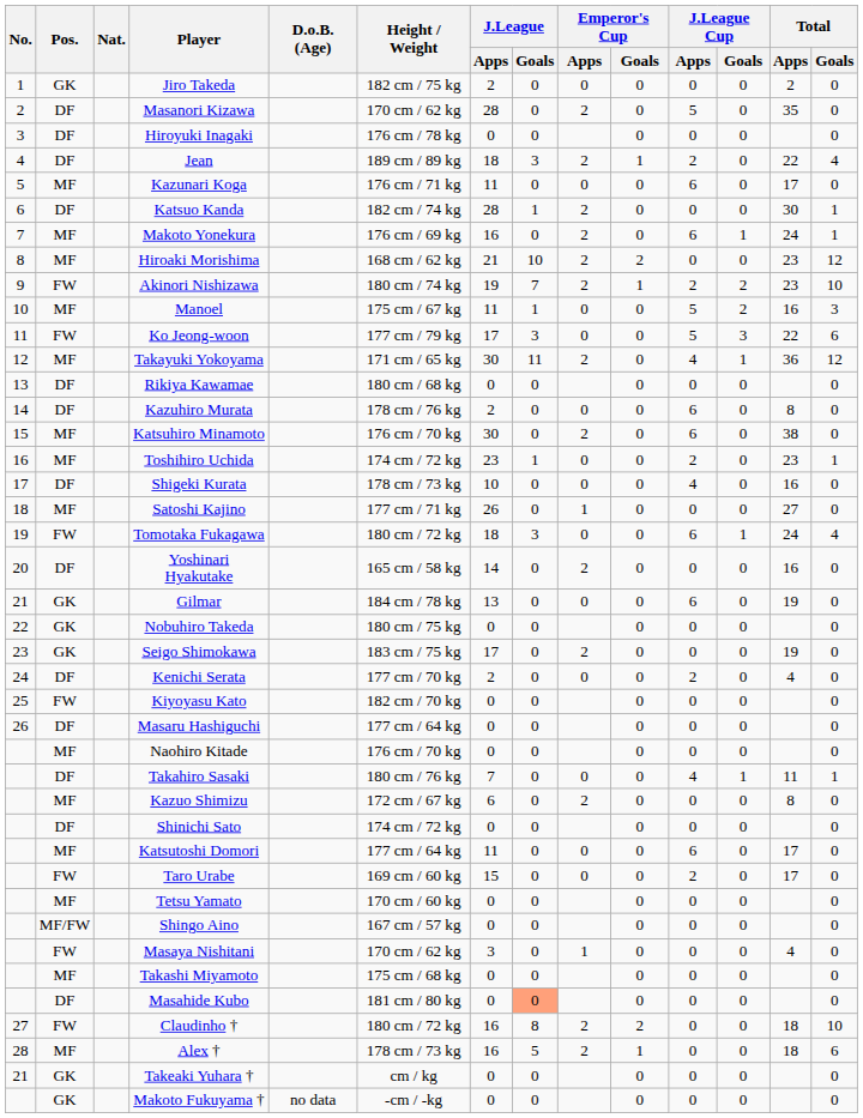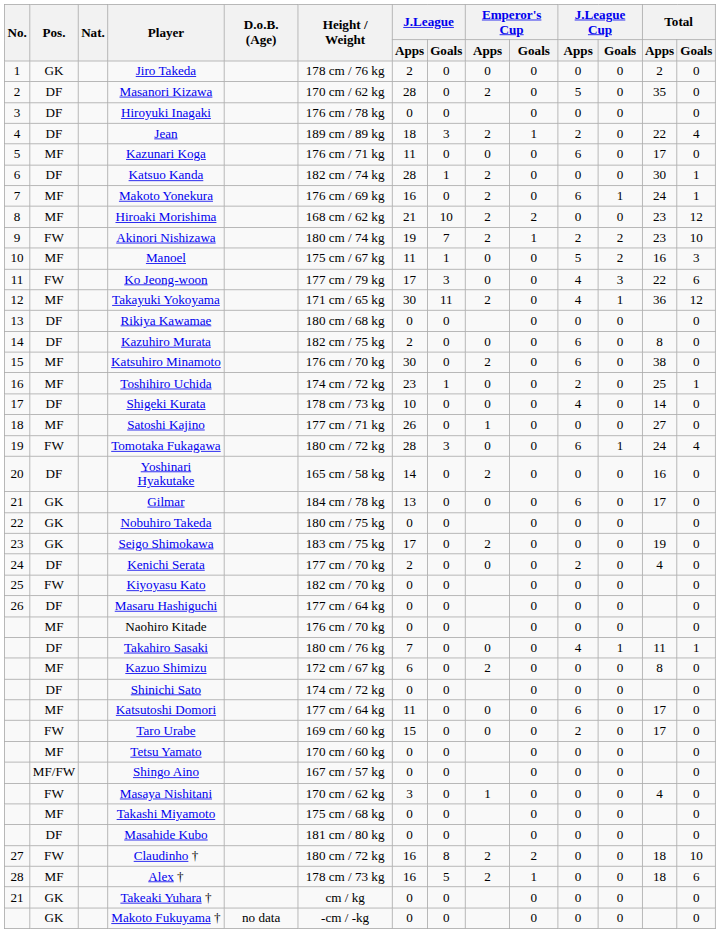 <table class="wikitable" style="text-align:center;">
 <tr>
 <th rowspan="2">No.</th>
 <th rowspan="2">Pos.</th>
 <th rowspan="2">Nat.</th>
 <th rowspan="2">Player</th>
 <th rowspan="2">D.o.B. (Age)</th>
 <th rowspan="2">Height / Weight</th>
 <th colspan="2"><a href='#'>J.League</a></th>
 <th colspan="2"><a href='#'>Emperor's Cup</a></th>
 <th colspan="2"><a href='#'>J.League Cup</a></th>
 <th colspan="2">Total</th>
 </tr>
 <tr>
 <th>Apps</th>
 <th>Goals</th>
 <th>Apps</th>
 <th>Goals</th>
 <th>Apps</th>
 <th>Goals</th>
 <th>Apps</th>
 <th>Goals</th>
 </tr>
 <tr>
 <td>1</td>
 <td>GK</td>
 <td></td>
 <td><a href='#'>Jiro Takeda</a></td>
 <td></td>
-<td>182 cm / 75 kg</td>
+<td>178 cm / 76 kg</td>
 <td>2</td>
 <td>0</td>
 <td>0</td>
 <td>0</td>
 <td>0</td>
 <td>0</td>
 <td>2</td>
 <td>0</td>
 </tr>
 <tr>
 <td>2</td>
 <td>DF</td>
 <td></td>
 <td><a href='#'>Masanori Kizawa</a></td>
 <td></td>
 <td>170 cm / 62 kg</td>
 <td>28</td>
 <td>0</td>
 <td>2</td>
 <td>0</td>
 <td>5</td>
 <td>0</td>
 <td>35</td>
 <td>0</td>
 </tr>
 <tr>
 <td>3</td>
 <td>DF</td>
 <td></td>
 <td><a href='#'>Hiroyuki Inagaki</a></td>
 <td></td>
 <td>176 cm / 78 kg</td>
 <td>0</td>
 <td>0</td>
 <td></td>
 <td>0</td>
 <td>0</td>
 <td>0</td>
 <td></td>
 <td>0</td>
 </tr>
 <tr>
 <td>4</td>
 <td>DF</td>
 <td></td>
 <td><a href='#'>Jean</a></td>
 <td></td>
 <td>189 cm / 89 kg</td>
 <td>18</td>
 <td>3</td>
 <td>2</td>
 <td>1</td>
 <td>2</td>
 <td>0</td>
 <td>22</td>
 <td>4</td>
 </tr>
 <tr>
 <td>5</td>
 <td>MF</td>
 <td></td>
 <td><a href='#'>Kazunari Koga</a></td>
 <td></td>
 <td>176 cm / 71 kg</td>
 <td>11</td>
 <td>0</td>
 <td>0</td>
 <td>0</td>
 <td>6</td>
 <td>0</td>
 <td>17</td>
 <td>0</td>
 </tr>
 <tr>
 <td>6</td>
 <td>DF</td>
 <td></td>
 <td><a href='#'>Katsuo Kanda</a></td>
 <td></td>
 <td>182 cm / 74 kg</td>
 <td>28</td>
 <td>1</td>
 <td>2</td>
 <td>0</td>
 <td>0</td>
 <td>0</td>
 <td>30</td>
 <td>1</td>
 </tr>
 <tr>
 <td>7</td>
 <td>MF</td>
 <td></td>
 <td><a href='#'>Makoto Yonekura</a></td>
 <td></td>
 <td>176 cm / 69 kg</td>
 <td>16</td>
 <td>0</td>
 <td>2</td>
 <td>0</td>
 <td>6</td>
 <td>1</td>
 <td>24</td>
 <td>1</td>
 </tr>
 <tr>
 <td>8</td>
 <td>MF</td>
 <td></td>
 <td><a href='#'>Hiroaki Morishima</a></td>
 <td></td>
 <td>168 cm / 62 kg</td>
 <td>21</td>
 <td>10</td>
 <td>2</td>
 <td>2</td>
 <td>0</td>
 <td>0</td>
 <td>23</td>
 <td>12</td>
 </tr>
 <tr>
 <td>9</td>
 <td>FW</td>
 <td></td>
 <td><a href='#'>Akinori Nishizawa</a></td>
 <td></td>
 <td>180 cm / 74 kg</td>
 <td>19</td>
 <td>7</td>
 <td>2</td>
 <td>1</td>
 <td>2</td>
 <td>2</td>
 <td>23</td>
 <td>10</td>
 </tr>
 <tr>
 <td>10</td>
 <td>MF</td>
 <td></td>
 <td><a href='#'>Manoel</a></td>
 <td></td>
 <td>175 cm / 67 kg</td>
 <td>11</td>
 <td>1</td>
 <td>0</td>
 <td>0</td>
 <td>5</td>
 <td>2</td>
 <td>16</td>
 <td>3</td>
 </tr>
 <tr>
 <td>11</td>
 <td>FW</td>
 <td></td>
 <td><a href='#'>Ko Jeong-woon</a></td>
 <td></td>
 <td>177 cm / 79 kg</td>
 <td>17</td>
 <td>3</td>
 <td>0</td>
 <td>0</td>
-<td>5</td>
+<td>4</td>
 <td>3</td>
 <td>22</td>
 <td>6</td>
 </tr>
 <tr>
 <td>12</td>
 <td>MF</td>
 <td></td>
 <td><a href='#'>Takayuki Yokoyama</a></td>
 <td></td>
 <td>171 cm / 65 kg</td>
 <td>30</td>
 <td>11</td>
 <td>2</td>
 <td>0</td>
 <td>4</td>
 <td>1</td>
 <td>36</td>
 <td>12</td>
 </tr>
 <tr>
 <td>13</td>
 <td>DF</td>
 <td></td>
 <td><a href='#'>Rikiya Kawamae</a></td>
 <td></td>
 <td>180 cm / 68 kg</td>
 <td>0</td>
 <td>0</td>
 <td></td>
 <td>0</td>
 <td>0</td>
 <td>0</td>
 <td></td>
 <td>0</td>
 </tr>
 <tr>
 <td>14</td>
 <td>DF</td>
 <td></td>
 <td><a href='#'>Kazuhiro Murata</a></td>
 <td></td>
-<td>178 cm / 76 kg</td>
+<td>182 cm / 75 kg</td>
 <td>2</td>
 <td>0</td>
 <td>0</td>
 <td>0</td>
 <td>6</td>
 <td>0</td>
 <td>8</td>
 <td>0</td>
 </tr>
 <tr>
 <td>15</td>
 <td>MF</td>
 <td></td>
 <td><a href='#'>Katsuhiro Minamoto</a></td>
 <td></td>
 <td>176 cm / 70 kg</td>
 <td>30</td>
 <td>0</td>
 <td>2</td>
 <td>0</td>
 <td>6</td>
 <td>0</td>
 <td>38</td>
 <td>0</td>
 </tr>
 <tr>
 <td>16</td>
 <td>MF</td>
 <td></td>
 <td><a href='#'>Toshihiro Uchida</a></td>
 <td></td>
 <td>174 cm / 72 kg</td>
 <td>23</td>
 <td>1</td>
 <td>0</td>
 <td>0</td>
 <td>2</td>
 <td>0</td>
-<td>23</td>
+<td>25</td>
 <td>1</td>
 </tr>
 <tr>
 <td>17</td>
 <td>DF</td>
 <td></td>
 <td><a href='#'>Shigeki Kurata</a></td>
 <td></td>
 <td>178 cm / 73 kg</td>
 <td>10</td>
 <td>0</td>
 <td>0</td>
 <td>0</td>
 <td>4</td>
 <td>0</td>
-<td>16</td>
+<td>14</td>
 <td>0</td>
 </tr>
 <tr>
 <td>18</td>
 <td>MF</td>
 <td></td>
 <td><a href='#'>Satoshi Kajino</a></td>
 <td></td>
 <td>177 cm / 71 kg</td>
 <td>26</td>
 <td>0</td>
 <td>1</td>
 <td>0</td>
 <td>0</td>
 <td>0</td>
 <td>27</td>
 <td>0</td>
 </tr>
 <tr>
 <td>19</td>
 <td>FW</td>
 <td></td>
 <td><a href='#'>Tomotaka Fukagawa</a></td>
 <td></td>
 <td>180 cm / 72 kg</td>
-<td>18</td>
+<td>28</td>
 <td>3</td>
 <td>0</td>
 <td>0</td>
 <td>6</td>
 <td>1</td>
 <td>24</td>
 <td>4</td>
 </tr>
 <tr>
 <td>20</td>
 <td>DF</td>
 <td></td>
 <td><a href='#'>Yoshinari Hyakutake</a></td>
 <td></td>
 <td>165 cm / 58 kg</td>
 <td>14</td>
 <td>0</td>
 <td>2</td>
 <td>0</td>
 <td>0</td>
 <td>0</td>
 <td>16</td>
 <td>0</td>
 </tr>
 <tr>
 <td>21</td>
 <td>GK</td>
 <td></td>
 <td><a href='#'>Gilmar</a></td>
 <td></td>
 <td>184 cm / 78 kg</td>
 <td>13</td>
 <td>0</td>
 <td>0</td>
 <td>0</td>
 <td>6</td>
 <td>0</td>
-<td>19</td>
+<td>17</td>
 <td>0</td>
 </tr>
 <tr>
 <td>22</td>
 <td>GK</td>
 <td></td>
 <td><a href='#'>Nobuhiro Takeda</a></td>
 <td></td>
 <td>180 cm / 75 kg</td>
 <td>0</td>
 <td>0</td>
 <td></td>
 <td>0</td>
 <td>0</td>
 <td>0</td>
 <td></td>
 <td>0</td>
 </tr>
 <tr>
 <td>23</td>
 <td>GK</td>
 <td></td>
 <td><a href='#'>Seigo Shimokawa</a></td>
 <td></td>
 <td>183 cm / 75 kg</td>
 <td>17</td>
 <td>0</td>
 <td>2</td>
 <td>0</td>
 <td>0</td>
 <td>0</td>
 <td>19</td>
 <td>0</td>
 </tr>
 <tr>
 <td>24</td>
 <td>DF</td>
 <td></td>
 <td><a href='#'>Kenichi Serata</a></td>
 <td></td>
 <td>177 cm / 70 kg</td>
 <td>2</td>
 <td>0</td>
 <td>0</td>
 <td>0</td>
 <td>2</td>
 <td>0</td>
 <td>4</td>
 <td>0</td>
 </tr>
 <tr>
 <td>25</td>
 <td>FW</td>
 <td></td>
 <td><a href='#'>Kiyoyasu Kato</a></td>
 <td></td>
 <td>182 cm / 70 kg</td>
 <td>0</td>
 <td>0</td>
 <td></td>
 <td>0</td>
 <td>0</td>
 <td>0</td>
 <td></td>
 <td>0</td>
 </tr>
 <tr>
 <td>26</td>
 <td>DF</td>
 <td></td>
 <td><a href='#'>Masaru Hashiguchi</a></td>
 <td></td>
 <td>177 cm / 64 kg</td>
 <td>0</td>
 <td>0</td>
 <td></td>
 <td>0</td>
 <td>0</td>
 <td>0</td>
 <td></td>
 <td>0</td>
 </tr>
 <tr>
 <td></td>
 <td>MF</td>
 <td></td>
 <td>Naohiro Kitade</td>
 <td></td>
 <td>176 cm / 70 kg</td>
 <td>0</td>
 <td>0</td>
 <td></td>
 <td>0</td>
 <td>0</td>
 <td>0</td>
 <td></td>
 <td>0</td>
 </tr>
 <tr>
 <td></td>
 <td>DF</td>
 <td></td>
 <td><a href='#'>Takahiro Sasaki</a></td>
 <td></td>
 <td>180 cm / 76 kg</td>
 <td>7</td>
 <td>0</td>
 <td>0</td>
 <td>0</td>
 <td>4</td>
 <td>1</td>
 <td>11</td>
 <td>1</td>
 </tr>
 <tr>
 <td></td>
 <td>MF</td>
 <td></td>
 <td><a href='#'>Kazuo Shimizu</a></td>
 <td></td>
 <td>172 cm / 67 kg</td>
 <td>6</td>
 <td>0</td>
 <td>2</td>
 <td>0</td>
 <td>0</td>
 <td>0</td>
 <td>8</td>
 <td>0</td>
 </tr>
 <tr>
 <td></td>
 <td>DF</td>
 <td></td>
 <td><a href='#'>Shinichi Sato</a></td>
 <td></td>
 <td>174 cm / 72 kg</td>
 <td>0</td>
 <td>0</td>
 <td></td>
 <td>0</td>
 <td>0</td>
 <td>0</td>
 <td></td>
 <td>0</td>
 </tr>
 <tr>
 <td></td>
 <td>MF</td>
 <td></td>
 <td><a href='#'>Katsutoshi Domori</a></td>
 <td></td>
 <td>177 cm / 64 kg</td>
 <td>11</td>
 <td>0</td>
 <td>0</td>
 <td>0</td>
 <td>6</td>
 <td>0</td>
 <td>17</td>
 <td>0</td>
 </tr>
 <tr>
 <td></td>
 <td>FW</td>
 <td></td>
 <td><a href='#'>Taro Urabe</a></td>
 <td></td>
 <td>169 cm / 60 kg</td>
 <td>15</td>
 <td>0</td>
 <td>0</td>
 <td>0</td>
 <td>2</td>
 <td>0</td>
 <td>17</td>
 <td>0</td>
 </tr>
 <tr>
 <td></td>
 <td>MF</td>
 <td></td>
 <td><a href='#'>Tetsu Yamato</a></td>
 <td></td>
 <td>170 cm / 60 kg</td>
 <td>0</td>
 <td>0</td>
 <td></td>
 <td>0</td>
 <td>0</td>
 <td>0</td>
 <td></td>
 <td>0</td>
 </tr>
 <tr>
 <td></td>
 <td>MF/FW</td>
 <td></td>
 <td><a href='#'>Shingo Aino</a></td>
 <td></td>
 <td>167 cm / 57 kg</td>
 <td>0</td>
 <td>0</td>
 <td></td>
 <td>0</td>
 <td>0</td>
 <td>0</td>
 <td></td>
 <td>0</td>
 </tr>
 <tr>
 <td></td>
 <td>FW</td>
 <td></td>
 <td><a href='#'>Masaya Nishitani</a></td>
 <td></td>
 <td>170 cm / 62 kg</td>
 <td>3</td>
 <td>0</td>
 <td>1</td>
 <td>0</td>
 <td>0</td>
 <td>0</td>
 <td>4</td>
 <td>0</td>
 </tr>
 <tr>
 <td></td>
 <td>MF</td>
 <td></td>
 <td><a href='#'>Takashi Miyamoto</a></td>
 <td></td>
 <td>175 cm / 68 kg</td>
 <td>0</td>
 <td>0</td>
 <td></td>
 <td>0</td>
 <td>0</td>
 <td>0</td>
 <td></td>
 <td>0</td>
 </tr>
 <tr>
 <td></td>
 <td>DF</td>
 <td></td>
 <td><a href='#'>Masahide Kubo</a></td>
 <td></td>
 <td>181 cm / 80 kg</td>
 <td>0</td>
-<td style="background: lightsalmon;">0</td>
+<td>0</td>
 <td></td>
 <td>0</td>
 <td>0</td>
 <td>0</td>
 <td></td>
 <td>0</td>
 </tr>
 <tr>
 <td>27</td>
 <td>FW</td>
 <td></td>
 <td><a href='#'>Claudinho</a> †</td>
 <td></td>
 <td>180 cm / 72 kg</td>
 <td>16</td>
 <td>8</td>
 <td>2</td>
 <td>2</td>
 <td>0</td>
 <td>0</td>
 <td>18</td>
 <td>10</td>
 </tr>
 <tr>
 <td>28</td>
 <td>MF</td>
 <td></td>
 <td><a href='#'>Alex</a> †</td>
 <td></td>
 <td>178 cm / 73 kg</td>
 <td>16</td>
 <td>5</td>
 <td>2</td>
 <td>1</td>
 <td>0</td>
 <td>0</td>
 <td>18</td>
 <td>6</td>
 </tr>
 <tr>
 <td>21</td>
 <td>GK</td>
 <td></td>
 <td><a href='#'>Takeaki Yuhara</a> †</td>
 <td></td>
 <td>cm / kg</td>
 <td>0</td>
 <td>0</td>
 <td></td>
 <td>0</td>
 <td>0</td>
 <td>0</td>
 <td></td>
 <td>0</td>
 </tr>
 <tr>
 <td></td>
 <td>GK</td>
 <td></td>
 <td><a href='#'>Makoto Fukuyama</a> †</td>
 <td>no data</td>
 <td>-cm / -kg</td>
 <td>0</td>
 <td>0</td>
 <td></td>
 <td>0</td>
 <td>0</td>
 <td>0</td>
 <td></td>
 <td>0</td>
 </tr>
 </table>
